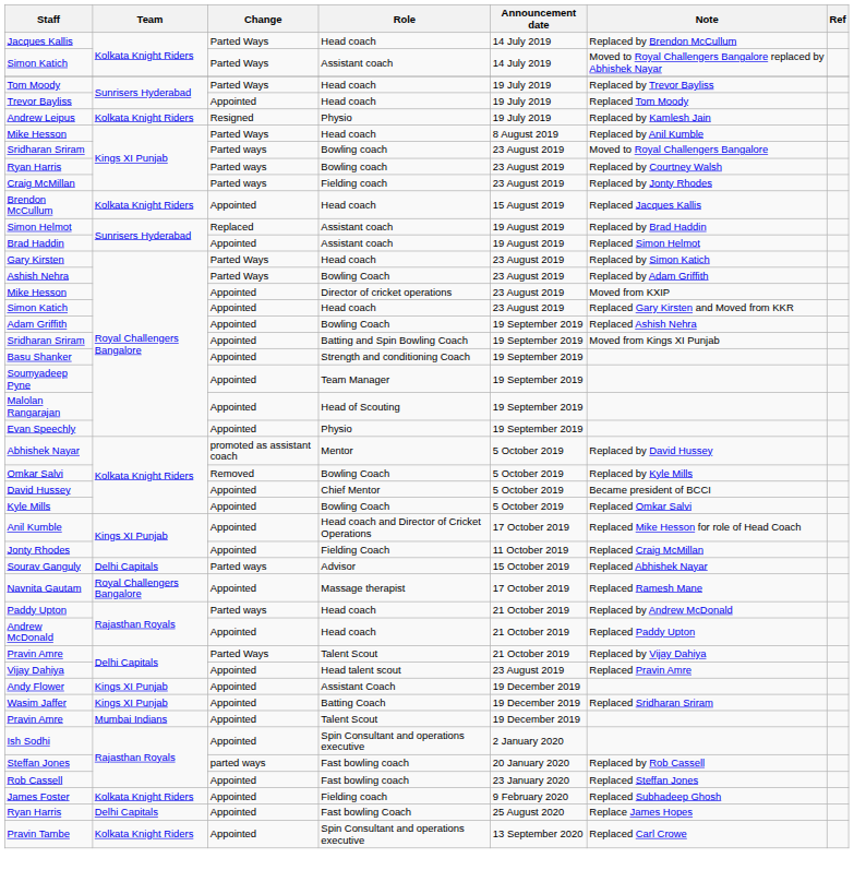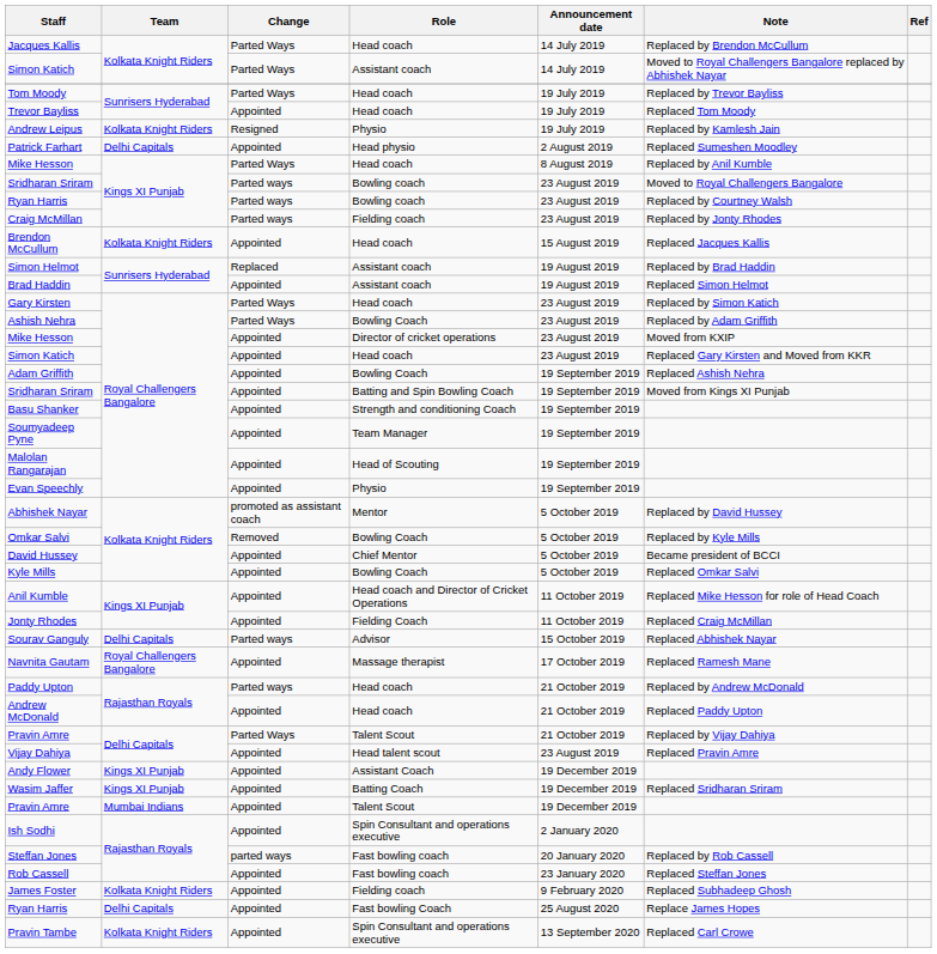 <table class="wikitable collapsible sortable" style="font-size:95%">
 <tr>
 <th>Staff</th>
 <th>Team</th>
 <th>Change</th>
 <th>Role</th>
 <th>Announcement date</th>
 <th>Note</th>
 <th>Ref</th>
 </tr>
 <tr>
 <td> <a href='#'>Jacques Kallis</a></td>
 <td rowspan="2"><a href='#'>Kolkata Knight Riders</a></td>
 <td>Parted Ways</td>
 <td>Head coach</td>
 <td>14 July 2019</td>
 <td>Replaced by <a href='#'>Brendon McCullum</a></td>
 <td></td>
 </tr>
 <tr>
 <td> <a href='#'>Simon Katich</a></td>
 <td>Parted Ways</td>
 <td>Assistant coach</td>
 <td>14 July 2019</td>
 <td>Moved to <a href='#'>Royal Challengers Bangalore</a> replaced by <a href='#'>Abhishek Nayar</a></td>
 <td></td>
 </tr>
 <tr>
 </tr>
 <tr>
 <td> <a href='#'>Tom Moody</a></td>
 <td rowspan="2"><a href='#'>Sunrisers Hyderabad</a></td>
 <td>Parted Ways</td>
 <td>Head coach</td>
 <td>19 July 2019</td>
 <td>Replaced by <a href='#'>Trevor Bayliss</a></td>
 <td></td>
 </tr>
 <tr>
 <td> <a href='#'>Trevor Bayliss</a></td>
 <td>Appointed</td>
 <td>Head coach</td>
 <td>19 July 2019</td>
 <td>Replaced <a href='#'>Tom Moody</a></td>
 <td></td>
 </tr>
 <tr>
 <td> <a href='#'>Andrew Leipus</a></td>
 <td><a href='#'>Kolkata Knight Riders</a></td>
 <td>Resigned</td>
 <td>Physio</td>
 <td>19 July 2019</td>
 <td>Replaced by <a href='#'>Kamlesh Jain</a></td>
+<td></td>
+</tr>
+<tr>
+<td> <a href='#'>Patrick Farhart</a></td>
+<td><a href='#'>Delhi Capitals</a></td>
+<td>Appointed</td>
+<td>Head physio</td>
+<td>2 August 2019</td>
+<td>Replaced <a href='#'>Sumeshen Moodley</a></td>
 <td></td>
 </tr>
 <tr>
 <td> <a href='#'>Mike Hesson</a></td>
 <td rowspan="4"><a href='#'>Kings XI Punjab</a></td>
 <td>Parted Ways</td>
 <td>Head coach</td>
 <td>8 August 2019</td>
 <td>Replaced by <a href='#'>Anil Kumble</a></td>
 <td></td>
 </tr>
 <tr>
 <td> <a href='#'>Sridharan Sriram</a></td>
 <td>Parted ways</td>
 <td>Bowling coach</td>
 <td>23 August 2019</td>
 <td>Moved to <a href='#'>Royal Challengers Bangalore</a></td>
 <td></td>
 </tr>
 <tr>
 <td> <a href='#'>Ryan Harris</a></td>
 <td>Parted ways</td>
 <td>Bowling coach</td>
 <td>23 August 2019</td>
 <td>Replaced by <a href='#'>Courtney Walsh</a></td>
 <td></td>
 </tr>
 <tr>
 <td> <a href='#'>Craig McMillan</a></td>
 <td>Parted ways</td>
 <td>Fielding coach</td>
 <td>23 August 2019</td>
 <td>Replaced by <a href='#'>Jonty Rhodes</a></td>
 <td></td>
 </tr>
 <tr>
 <td> <a href='#'>Brendon McCullum</a></td>
 <td><a href='#'>Kolkata Knight Riders</a></td>
 <td>Appointed</td>
 <td>Head coach</td>
 <td>15 August 2019</td>
 <td>Replaced <a href='#'>Jacques Kallis</a></td>
 <td></td>
 </tr>
 <tr>
 <td> <a href='#'>Simon Helmot</a></td>
 <td rowspan="2"><a href='#'>Sunrisers Hyderabad</a></td>
 <td>Replaced</td>
 <td>Assistant coach</td>
 <td>19 August 2019</td>
 <td>Replaced by <a href='#'>Brad Haddin</a></td>
 <td></td>
 </tr>
 <tr>
 <td> <a href='#'>Brad Haddin</a></td>
 <td>Appointed</td>
 <td>Assistant coach</td>
 <td>19 August 2019</td>
 <td>Replaced <a href='#'>Simon Helmot</a></td>
 <td></td>
 </tr>
 <tr>
 <td> <a href='#'>Gary Kirsten</a></td>
 <td rowspan="10"><a href='#'>Royal Challengers Bangalore</a></td>
 <td>Parted Ways</td>
 <td>Head coach</td>
 <td>23 August 2019</td>
 <td>Replaced by <a href='#'>Simon Katich</a></td>
 <td></td>
 </tr>
 <tr>
 <td> <a href='#'>Ashish Nehra</a></td>
 <td>Parted Ways</td>
 <td>Bowling Coach</td>
 <td>23 August 2019</td>
 <td>Replaced by <a href='#'>Adam Griffith</a></td>
 <td></td>
 </tr>
 <tr>
 <td> <a href='#'>Mike Hesson</a></td>
 <td>Appointed</td>
 <td>Director of cricket operations</td>
 <td>23 August 2019</td>
 <td>Moved from KXIP</td>
 <td></td>
 </tr>
 <tr>
 <td> <a href='#'>Simon Katich</a></td>
 <td>Appointed</td>
 <td>Head coach</td>
 <td>23 August 2019</td>
 <td>Replaced <a href='#'>Gary Kirsten</a> and Moved from KKR</td>
 <td></td>
 </tr>
 <tr>
 <td> <a href='#'>Adam Griffith</a></td>
 <td>Appointed</td>
 <td>Bowling Coach</td>
 <td>19 September 2019</td>
 <td>Replaced <a href='#'>Ashish Nehra</a></td>
 <td></td>
 </tr>
 <tr>
 <td> <a href='#'>Sridharan Sriram</a></td>
 <td>Appointed</td>
 <td>Batting and Spin Bowling Coach</td>
 <td>19 September 2019</td>
 <td>Moved from Kings XI Punjab</td>
 <td></td>
 </tr>
 <tr>
 <td> <a href='#'>Basu Shanker</a></td>
 <td>Appointed</td>
 <td>Strength and conditioning Coach</td>
 <td>19 September 2019</td>
 <td></td>
 <td></td>
 </tr>
 <tr>
 <td> <a href='#'>Soumyadeep Pyne</a></td>
 <td>Appointed</td>
 <td>Team Manager</td>
 <td>19 September 2019</td>
 <td></td>
 <td></td>
 </tr>
 <tr>
 <td> <a href='#'>Malolan Rangarajan</a></td>
 <td>Appointed</td>
 <td>Head of Scouting</td>
 <td>19 September 2019</td>
 <td></td>
 <td></td>
 </tr>
 <tr>
 <td> <a href='#'>Evan Speechly</a></td>
 <td>Appointed</td>
 <td>Physio</td>
 <td>19 September 2019</td>
 <td></td>
 <td></td>
 </tr>
 <tr>
 <td> <a href='#'>Abhishek Nayar</a></td>
 <td rowspan="4"><a href='#'>Kolkata Knight Riders</a></td>
 <td>promoted as assistant coach</td>
 <td>Mentor</td>
 <td>5 October 2019</td>
 <td>Replaced by <a href='#'>David Hussey</a></td>
 <td></td>
 </tr>
 <tr>
 <td> <a href='#'>Omkar Salvi</a></td>
 <td>Removed</td>
 <td>Bowling Coach</td>
 <td>5 October 2019</td>
 <td>Replaced by <a href='#'>Kyle Mills</a></td>
 <td></td>
 </tr>
 <tr>
 <td> <a href='#'>David Hussey</a></td>
 <td>Appointed</td>
 <td>Chief Mentor</td>
 <td>5 October 2019</td>
 <td>Became president of BCCI</td>
 <td></td>
 </tr>
 <tr>
 <td> <a href='#'>Kyle Mills</a></td>
 <td>Appointed</td>
 <td>Bowling Coach</td>
 <td>5 October 2019</td>
 <td>Replaced <a href='#'>Omkar Salvi</a></td>
 <td></td>
 </tr>
 <tr>
 <td> <a href='#'>Anil Kumble</a></td>
 <td rowspan="2"><a href='#'>Kings XI Punjab</a></td>
 <td>Appointed</td>
 <td>Head coach and Director of Cricket Operations</td>
-<td>17 October 2019</td>
+<td>11 October 2019</td>
 <td>Replaced <a href='#'>Mike Hesson</a> for role of Head Coach</td>
 <td></td>
 </tr>
 <tr>
 <td> <a href='#'>Jonty Rhodes</a></td>
 <td>Appointed</td>
 <td>Fielding Coach</td>
 <td>11 October 2019</td>
 <td>Replaced <a href='#'>Craig McMillan</a></td>
 <td></td>
 </tr>
 <tr>
 <td> <a href='#'>Sourav Ganguly</a></td>
 <td><a href='#'>Delhi Capitals</a></td>
 <td>Parted ways</td>
 <td>Advisor</td>
 <td>15 October 2019</td>
 <td>Replaced <a href='#'>Abhishek Nayar</a></td>
 <td></td>
 </tr>
 <tr>
 <td> <a href='#'>Navnita Gautam</a></td>
 <td><a href='#'>Royal Challengers Bangalore</a></td>
 <td>Appointed</td>
 <td>Massage therapist</td>
 <td>17 October 2019</td>
 <td>Replaced <a href='#'>Ramesh Mane</a></td>
 <td></td>
 </tr>
 <tr>
 <td> <a href='#'>Paddy Upton</a></td>
 <td rowspan="2"><a href='#'>Rajasthan Royals</a></td>
 <td>Parted ways</td>
 <td>Head coach</td>
 <td>21 October 2019</td>
 <td>Replaced by <a href='#'>Andrew McDonald</a></td>
 <td></td>
 </tr>
 <tr>
 <td> <a href='#'>Andrew McDonald</a></td>
 <td>Appointed</td>
 <td>Head coach</td>
 <td>21 October 2019</td>
 <td>Replaced <a href='#'>Paddy Upton</a></td>
 <td></td>
 </tr>
 <tr>
 <td> <a href='#'>Pravin Amre</a></td>
 <td rowspan="2"><a href='#'>Delhi Capitals</a></td>
 <td>Parted Ways</td>
 <td>Talent Scout</td>
 <td>21 October 2019</td>
 <td>Replaced by <a href='#'>Vijay Dahiya</a></td>
 <td></td>
 </tr>
 <tr>
 <td> <a href='#'>Vijay Dahiya</a></td>
 <td>Appointed</td>
 <td>Head talent scout</td>
 <td>23 August 2019</td>
 <td>Replaced <a href='#'>Pravin Amre</a></td>
 <td></td>
 </tr>
 <tr>
 <td> <a href='#'>Andy Flower</a></td>
 <td><a href='#'>Kings XI Punjab</a></td>
 <td>Appointed</td>
 <td>Assistant Coach</td>
 <td>19 December 2019</td>
 <td></td>
 <td></td>
 </tr>
 <tr>
 <td> <a href='#'>Wasim Jaffer</a></td>
 <td><a href='#'>Kings XI Punjab</a></td>
 <td>Appointed</td>
 <td>Batting Coach</td>
 <td>19 December 2019</td>
 <td>Replaced <a href='#'>Sridharan Sriram</a></td>
 <td></td>
 </tr>
 <tr>
 <td> <a href='#'>Pravin Amre</a></td>
 <td><a href='#'>Mumbai Indians</a></td>
 <td>Appointed</td>
 <td>Talent Scout</td>
 <td>19 December 2019</td>
 <td></td>
 <td></td>
 </tr>
 <tr>
 <td> <a href='#'>Ish Sodhi</a></td>
 <td rowspan="3"><a href='#'>Rajasthan Royals</a></td>
 <td>Appointed</td>
 <td>Spin Consultant and operations executive</td>
 <td>2 January 2020</td>
 <td></td>
 <td></td>
 </tr>
 <tr>
 <td> <a href='#'>Steffan Jones</a></td>
 <td>parted ways</td>
 <td>Fast bowling coach</td>
 <td>20 January 2020</td>
 <td>Replaced by <a href='#'>Rob Cassell</a></td>
 <td></td>
 </tr>
 <tr>
 <td> <a href='#'>Rob Cassell</a></td>
 <td>Appointed</td>
 <td>Fast bowling coach</td>
 <td>23 January 2020</td>
 <td>Replaced <a href='#'>Steffan Jones</a></td>
 <td></td>
 </tr>
 <tr>
 <td> <a href='#'>James Foster</a></td>
 <td><a href='#'>Kolkata Knight Riders</a></td>
 <td>Appointed</td>
 <td>Fielding coach</td>
 <td>9 February 2020</td>
 <td>Replaced <a href='#'>Subhadeep Ghosh</a></td>
 <td></td>
 </tr>
 <tr>
 <td> <a href='#'>Ryan Harris</a></td>
 <td><a href='#'>Delhi Capitals</a></td>
 <td>Appointed</td>
 <td>Fast bowling Coach</td>
 <td>25 August 2020</td>
 <td>Replace <a href='#'>James Hopes</a></td>
 <td></td>
 </tr>
 <tr>
 <td> <a href='#'>Pravin Tambe</a></td>
 <td><a href='#'>Kolkata Knight Riders</a></td>
 <td>Appointed</td>
 <td>Spin Consultant and operations executive</td>
 <td>13 September 2020</td>
 <td>Replaced <a href='#'>Carl Crowe</a></td>
 <td></td>
 </tr>
 </table>
